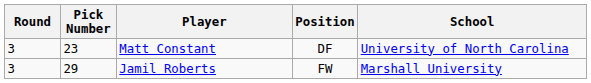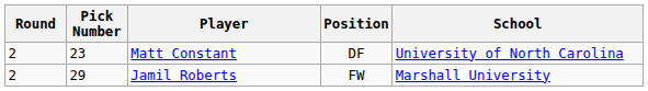 <table class="wikitable" style="text-align:left; font-size:95%;">
 <tr>
 <th style="background:; width:50px;">Round</th>
 <th style="background:; width:50px;">Pick Number</th>
 <th style="background:; width:170px;">Player</th>
 <th style="background:; width:50px;">Position</th>
 <th style="background:; width:223px;">School</th>
 </tr>
 <tr>
-<td>3</td>
+<td>2</td>
 <td>23</td>
 <td> <a href='#'>Matt Constant</a></td>
 <td align=center>DF</td>
 <td><a href='#'>University of North Carolina</a></td>
 </tr>
 <tr>
-<td>3</td>
+<td>2</td>
 <td>29</td>
 <td> <a href='#'>Jamil Roberts</a></td>
 <td align=center>FW</td>
 <td><a href='#'>Marshall University</a></td>
 </tr>
 <tr>
 </tr>
 </table>
